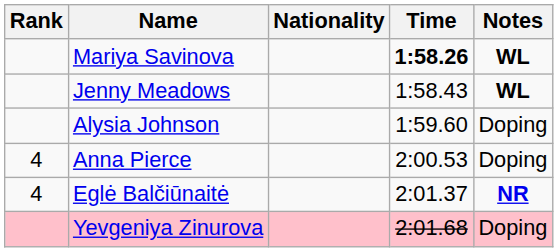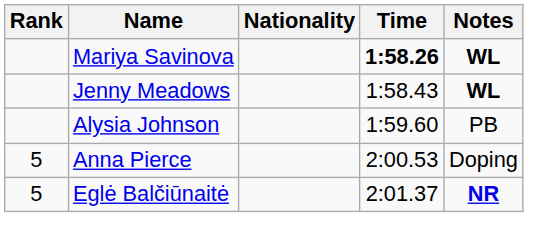 <table class="wikitable sortable" style="text-align:center">
 <tr>
 <th>Rank</th>
 <th>Name</th>
 <th>Nationality</th>
 <th>Time</th>
 <th>Notes</th>
 </tr>
 <tr>
 <td></td>
 <td align=left><a href='#'>Mariya Savinova</a></td>
 <td align=left></td>
 <td><strong>1:58.26</strong></td>
 <td><strong> WL</strong></td>
 </tr>
 <tr>
 <td></td>
 <td align=left><a href='#'>Jenny Meadows</a></td>
 <td align=left></td>
 <td>1:58.43</td>
 <td><strong> WL</strong></td>
 </tr>
 <tr>
 <td></td>
 <td align=left><a href='#'>Alysia Johnson</a></td>
 <td align=left></td>
 <td>1:59.60</td>
-<td>Doping</td>
+<td>PB</td>
 </tr>
 <tr>
-<td>4</td>
+<td>5</td>
 <td align=left><a href='#'>Anna Pierce</a></td>
 <td align=left></td>
 <td>2:00.53</td>
 <td>Doping</td>
 </tr>
 <tr>
-<td>4</td>
+<td>5</td>
 <td align=left><a href='#'>Eglė Balčiūnaitė</a></td>
 <td align=left></td>
 <td>2:01.37</td>
 <td><strong><a href='#'>NR</a></strong></td>
 </tr>
-<tr bgcolor=pink>
-<td></td>
-<td align=left><a href='#'>Yevgeniya Zinurova</a></td>
-<td align=left></td>
-<td><s>2:01.68 </s></td>
-<td>Doping</td>
-</tr>
 </table>
